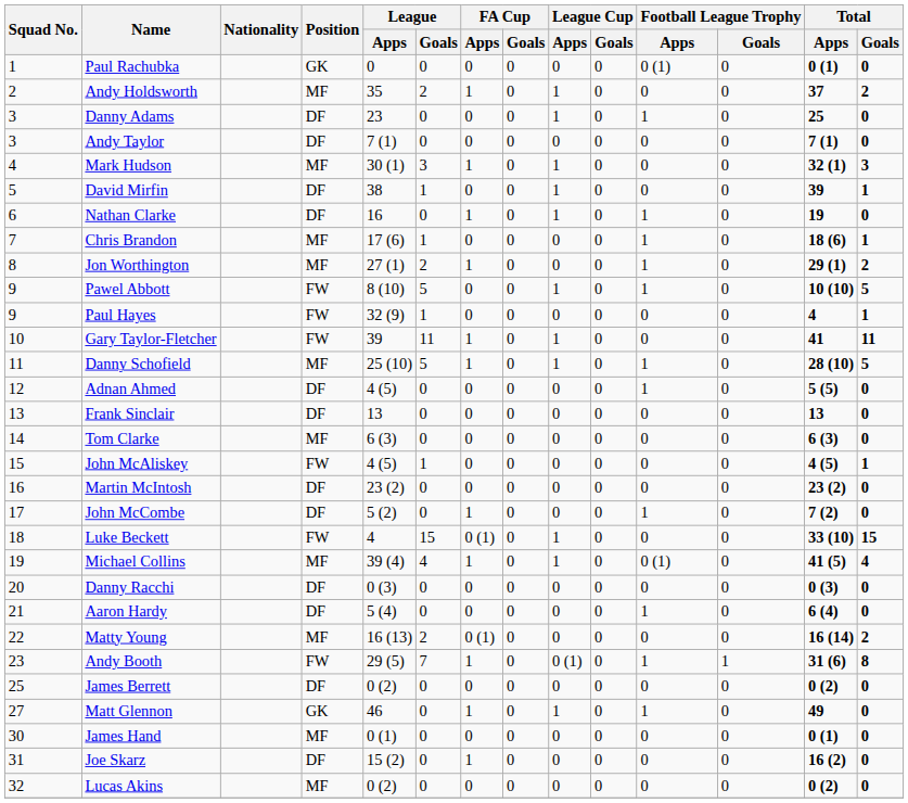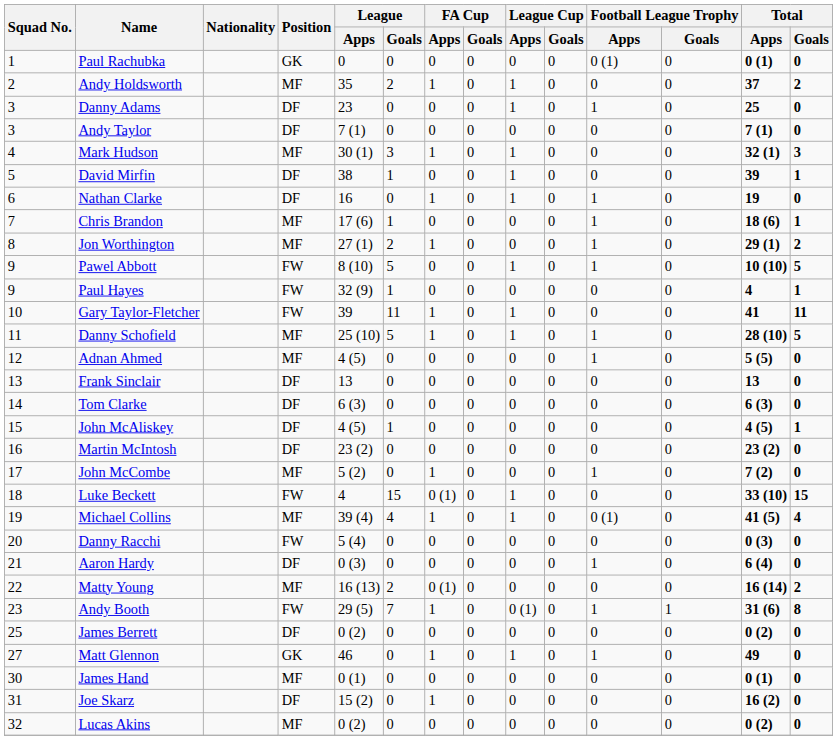 <table class="wikitable sortable">
 <tr>
 <th scope=col rowspan=2>Squad No.</th>
 <th scope=col rowspan=2>Name</th>
 <th scope=col rowspan=2>Nationality</th>
 <th scope=col rowspan=2>Position</th>
 <th colspan=2>League</th>
 <th colspan=2>FA Cup</th>
 <th colspan=2>League Cup</th>
 <th colspan=2>Football League Trophy</th>
 <th colspan=2>Total</th>
 </tr>
 <tr>
 <th>Apps</th>
 <th>Goals</th>
 <th>Apps</th>
 <th>Goals</th>
 <th>Apps</th>
 <th>Goals</th>
 <th>Apps</th>
 <th>Goals</th>
 <th>Apps</th>
 <th>Goals</th>
 </tr>
 <tr>
 <td>1</td>
 <td><a href='#'>Paul Rachubka</a></td>
 <td></td>
 <td>GK</td>
 <td>0</td>
 <td>0</td>
 <td>0</td>
 <td>0</td>
 <td>0</td>
 <td>0</td>
 <td>0 (1)</td>
 <td>0</td>
 <td><strong>0 (1)</strong></td>
 <td><strong>0</strong></td>
 </tr>
 <tr>
 <td>2</td>
 <td><a href='#'>Andy Holdsworth</a></td>
 <td></td>
 <td>MF</td>
 <td>35</td>
 <td>2</td>
 <td>1</td>
 <td>0</td>
 <td>1</td>
 <td>0</td>
 <td>0</td>
 <td>0</td>
 <td><strong>37</strong></td>
 <td><strong>2</strong></td>
 </tr>
 <tr>
 <td>3</td>
 <td><a href='#'>Danny Adams</a></td>
 <td></td>
 <td>DF</td>
 <td>23</td>
 <td>0</td>
 <td>0</td>
 <td>0</td>
 <td>1</td>
 <td>0</td>
 <td>1</td>
 <td>0</td>
 <td><strong>25</strong></td>
 <td><strong>0</strong></td>
 </tr>
 <tr>
 <td>3</td>
 <td><a href='#'>Andy Taylor</a></td>
 <td></td>
 <td>DF</td>
 <td>7 (1)</td>
 <td>0</td>
 <td>0</td>
 <td>0</td>
 <td>0</td>
 <td>0</td>
 <td>0</td>
 <td>0</td>
 <td><strong>7 (1)</strong></td>
 <td><strong>0</strong></td>
 </tr>
 <tr>
 <td>4</td>
 <td><a href='#'>Mark Hudson</a></td>
 <td></td>
 <td>MF</td>
 <td>30 (1)</td>
 <td>3</td>
 <td>1</td>
 <td>0</td>
 <td>1</td>
 <td>0</td>
 <td>0</td>
 <td>0</td>
 <td><strong>32 (1)</strong></td>
 <td><strong>3</strong></td>
 </tr>
 <tr>
 <td>5</td>
 <td><a href='#'>David Mirfin</a></td>
 <td></td>
 <td>DF</td>
 <td>38</td>
 <td>1</td>
 <td>0</td>
 <td>0</td>
 <td>1</td>
 <td>0</td>
 <td>0</td>
 <td>0</td>
 <td><strong>39</strong></td>
 <td><strong>1</strong></td>
 </tr>
 <tr>
 <td>6</td>
 <td><a href='#'>Nathan Clarke</a></td>
 <td></td>
 <td>DF</td>
 <td>16</td>
 <td>0</td>
 <td>1</td>
 <td>0</td>
 <td>1</td>
 <td>0</td>
 <td>1</td>
 <td>0</td>
 <td><strong>19</strong></td>
 <td><strong>0</strong></td>
 </tr>
 <tr>
 <td>7</td>
 <td><a href='#'>Chris Brandon</a></td>
 <td></td>
 <td>MF</td>
 <td>17 (6)</td>
 <td>1</td>
 <td>0</td>
 <td>0</td>
 <td>0</td>
 <td>0</td>
 <td>1</td>
 <td>0</td>
 <td><strong>18 (6)</strong></td>
 <td><strong>1</strong></td>
 </tr>
 <tr>
 <td>8</td>
 <td><a href='#'>Jon Worthington</a></td>
 <td></td>
 <td>MF</td>
 <td>27 (1)</td>
 <td>2</td>
 <td>1</td>
 <td>0</td>
 <td>0</td>
 <td>0</td>
 <td>1</td>
 <td>0</td>
 <td><strong>29 (1)</strong></td>
 <td><strong>2</strong></td>
 </tr>
 <tr>
 <td>9</td>
 <td><a href='#'>Pawel Abbott</a></td>
 <td></td>
 <td>FW</td>
 <td>8 (10)</td>
 <td>5</td>
 <td>0</td>
 <td>0</td>
 <td>1</td>
 <td>0</td>
 <td>1</td>
 <td>0</td>
 <td><strong>10 (10)</strong></td>
 <td><strong>5</strong></td>
 </tr>
 <tr>
 <td>9</td>
 <td><a href='#'>Paul Hayes</a></td>
 <td></td>
 <td>FW</td>
 <td>32 (9)</td>
 <td>1</td>
 <td>0</td>
 <td>0</td>
 <td>0</td>
 <td>0</td>
 <td>0</td>
 <td>0</td>
 <td><strong>4</strong></td>
 <td><strong>1</strong></td>
 </tr>
 <tr>
 <td>10</td>
 <td><a href='#'>Gary Taylor-Fletcher</a></td>
 <td></td>
 <td>FW</td>
 <td>39</td>
 <td>11</td>
 <td>1</td>
 <td>0</td>
 <td>1</td>
 <td>0</td>
 <td>0</td>
 <td>0</td>
 <td><strong>41</strong></td>
 <td><strong>11</strong></td>
 </tr>
 <tr>
 <td>11</td>
 <td><a href='#'>Danny Schofield</a></td>
 <td></td>
 <td>MF</td>
 <td>25 (10)</td>
 <td>5</td>
 <td>1</td>
 <td>0</td>
 <td>1</td>
 <td>0</td>
 <td>1</td>
 <td>0</td>
 <td><strong>28 (10)</strong></td>
 <td><strong>5</strong></td>
 </tr>
 <tr>
 <td>12</td>
 <td><a href='#'>Adnan Ahmed</a></td>
 <td></td>
-<td>DF</td>
+<td>MF</td>
 <td>4 (5)</td>
 <td>0</td>
 <td>0</td>
 <td>0</td>
 <td>0</td>
 <td>0</td>
 <td>1</td>
 <td>0</td>
 <td><strong>5 (5)</strong></td>
 <td><strong>0</strong></td>
 </tr>
 <tr>
 <td>13</td>
 <td><a href='#'>Frank Sinclair</a></td>
 <td></td>
 <td>DF</td>
 <td>13</td>
 <td>0</td>
 <td>0</td>
 <td>0</td>
 <td>0</td>
 <td>0</td>
 <td>0</td>
 <td>0</td>
 <td><strong>13</strong></td>
 <td><strong>0</strong></td>
 </tr>
 <tr>
 <td>14</td>
 <td><a href='#'>Tom Clarke</a></td>
 <td></td>
-<td>MF</td>
+<td>DF</td>
 <td>6 (3)</td>
 <td>0</td>
 <td>0</td>
 <td>0</td>
 <td>0</td>
 <td>0</td>
 <td>0</td>
 <td>0</td>
 <td><strong>6 (3)</strong></td>
 <td><strong>0</strong></td>
 </tr>
 <tr>
 <td>15</td>
 <td><a href='#'>John McAliskey</a></td>
 <td></td>
-<td>FW</td>
+<td>DF</td>
 <td>4 (5)</td>
 <td>1</td>
 <td>0</td>
 <td>0</td>
 <td>0</td>
 <td>0</td>
 <td>0</td>
 <td>0</td>
 <td><strong>4 (5)</strong></td>
 <td><strong>1</strong></td>
 </tr>
 <tr>
 <td>16</td>
 <td><a href='#'>Martin McIntosh</a></td>
 <td></td>
 <td>DF</td>
 <td>23 (2)</td>
 <td>0</td>
 <td>0</td>
 <td>0</td>
 <td>0</td>
 <td>0</td>
 <td>0</td>
 <td>0</td>
 <td><strong>23 (2)</strong></td>
 <td><strong>0</strong></td>
 </tr>
 <tr>
 <td>17</td>
 <td><a href='#'>John McCombe</a></td>
 <td></td>
-<td>DF</td>
+<td>MF</td>
 <td>5 (2)</td>
 <td>0</td>
 <td>1</td>
 <td>0</td>
 <td>0</td>
 <td>0</td>
 <td>1</td>
 <td>0</td>
 <td><strong>7 (2)</strong></td>
 <td><strong>0</strong></td>
 </tr>
 <tr>
 <td>18</td>
 <td><a href='#'>Luke Beckett</a></td>
 <td></td>
 <td>FW</td>
 <td>4</td>
 <td>15</td>
 <td>0 (1)</td>
 <td>0</td>
 <td>1</td>
 <td>0</td>
 <td>0</td>
 <td>0</td>
 <td><strong>33 (10)</strong></td>
 <td><strong>15</strong></td>
 </tr>
 <tr>
 <td>19</td>
 <td><a href='#'>Michael Collins</a></td>
 <td></td>
 <td>MF</td>
 <td>39 (4)</td>
 <td>4</td>
 <td>1</td>
 <td>0</td>
 <td>1</td>
 <td>0</td>
 <td>0 (1)</td>
 <td>0</td>
 <td><strong>41 (5)</strong></td>
 <td><strong>4</strong></td>
 </tr>
 <tr>
 <td>20</td>
 <td><a href='#'>Danny Racchi</a></td>
 <td></td>
-<td>DF</td>
-<td>0 (3)</td>
+<td>FW</td>
+<td>5 (4)</td>
 <td>0</td>
 <td>0</td>
 <td>0</td>
 <td>0</td>
 <td>0</td>
 <td>0</td>
 <td>0</td>
 <td><strong>0 (3)</strong></td>
 <td><strong>0</strong></td>
 </tr>
 <tr>
 <td>21</td>
 <td><a href='#'>Aaron Hardy</a></td>
 <td></td>
 <td>DF</td>
-<td>5 (4)</td>
+<td>0 (3)</td>
 <td>0</td>
 <td>0</td>
 <td>0</td>
 <td>0</td>
 <td>0</td>
 <td>1</td>
 <td>0</td>
 <td><strong>6 (4)</strong></td>
 <td><strong>0</strong></td>
 </tr>
 <tr>
 <td>22</td>
 <td><a href='#'>Matty Young</a></td>
 <td></td>
 <td>MF</td>
 <td>16 (13)</td>
 <td>2</td>
 <td>0 (1)</td>
 <td>0</td>
 <td>0</td>
 <td>0</td>
 <td>0</td>
 <td>0</td>
 <td><strong>16 (14)</strong></td>
 <td><strong>2</strong></td>
 </tr>
 <tr>
 <td>23</td>
 <td><a href='#'>Andy Booth</a></td>
 <td></td>
 <td>FW</td>
 <td>29 (5)</td>
 <td>7</td>
 <td>1</td>
 <td>0</td>
 <td>0 (1)</td>
 <td>0</td>
 <td>1</td>
 <td>1</td>
 <td><strong>31 (6)</strong></td>
 <td><strong>8</strong></td>
 </tr>
 <tr>
 <td>25</td>
 <td><a href='#'>James Berrett</a></td>
 <td></td>
 <td>DF</td>
 <td>0 (2)</td>
 <td>0</td>
 <td>0</td>
 <td>0</td>
 <td>0</td>
 <td>0</td>
 <td>0</td>
 <td>0</td>
 <td><strong>0 (2)</strong></td>
 <td><strong>0</strong></td>
 </tr>
 <tr>
 <td>27</td>
 <td><a href='#'>Matt Glennon</a></td>
 <td></td>
 <td>GK</td>
 <td>46</td>
 <td>0</td>
 <td>1</td>
 <td>0</td>
 <td>1</td>
 <td>0</td>
 <td>1</td>
 <td>0</td>
 <td><strong>49</strong></td>
 <td><strong>0</strong></td>
 </tr>
 <tr>
 <td>30</td>
 <td><a href='#'>James Hand</a></td>
 <td></td>
 <td>MF</td>
 <td>0 (1)</td>
 <td>0</td>
 <td>0</td>
 <td>0</td>
 <td>0</td>
 <td>0</td>
 <td>0</td>
 <td>0</td>
 <td><strong>0 (1)</strong></td>
 <td><strong>0</strong></td>
 </tr>
 <tr>
 <td>31</td>
 <td><a href='#'>Joe Skarz</a></td>
 <td></td>
 <td>DF</td>
 <td>15 (2)</td>
 <td>0</td>
 <td>1</td>
 <td>0</td>
 <td>0</td>
 <td>0</td>
 <td>0</td>
 <td>0</td>
 <td><strong>16 (2)</strong></td>
 <td><strong>0</strong></td>
 </tr>
 <tr>
 <td>32</td>
 <td><a href='#'>Lucas Akins</a></td>
 <td></td>
 <td>MF</td>
 <td>0 (2)</td>
 <td>0</td>
 <td>0</td>
 <td>0</td>
 <td>0</td>
 <td>0</td>
 <td>0</td>
 <td>0</td>
 <td><strong>0 (2)</strong></td>
 <td><strong>0</strong></td>
 </tr>
 <tr>
 </tr>
 </table>
